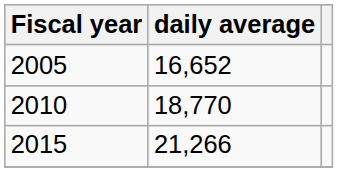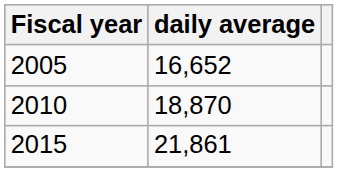 <table class="wikitable">
 <tr>
 <th>Fiscal year</th>
 <th>daily average</th>
 <th></th>
 </tr>
 <tr>
 <td>2005</td>
 <td>16,652</td>
 <td></td>
 </tr>
 <tr>
 <td>2010</td>
-<td>18,770</td>
+<td>18,870</td>
 <td></td>
 </tr>
 <tr>
 <td>2015</td>
-<td>21,266</td>
+<td>21,861</td>
 <td></td>
 </tr>
 <tr>
 </tr>
 </table>
